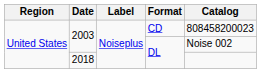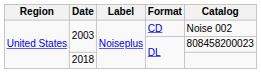 <table class="wikitable">
 <tr>
 <th>Region</th>
 <th>Date</th>
 <th>Label</th>
 <th>Format</th>
 <th>Catalog</th>
 </tr>
 <tr>
 <td rowspan="3"><a href='#'>United States</a></td>
 <td rowspan="2">2003</td>
 <td rowspan="3"><a href='#'>Noiseplus</a></td>
 <td><a href='#'>CD</a></td>
-<td>808458200023</td>
+<td>Noise 002</td>
 </tr>
 <tr>
 <td rowspan="2"><a href='#'>DL</a></td>
-<td>Noise 002</td>
+<td>808458200023</td>
 </tr>
 <tr>
 <td>2018</td>
 <td></td>
 </tr>
 </table>
